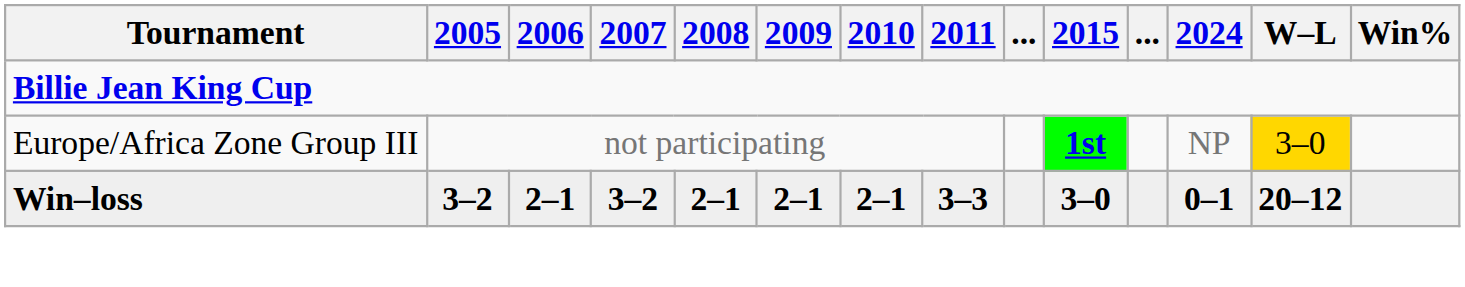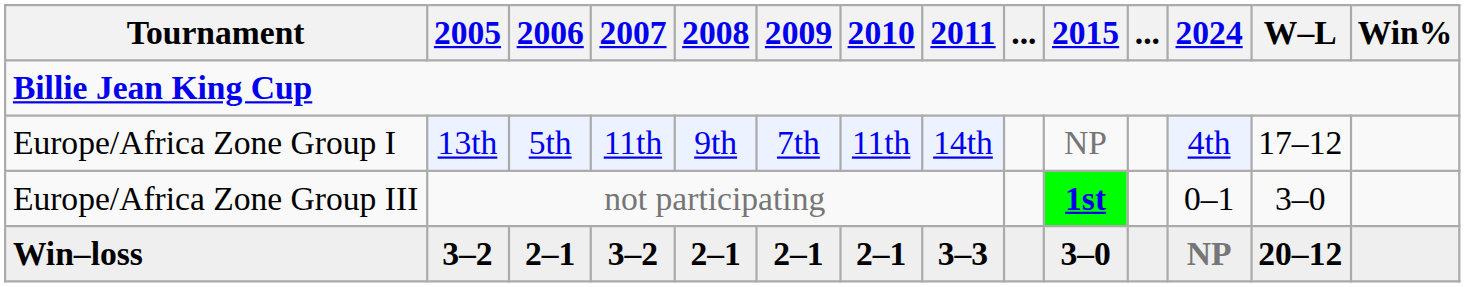 <table class="wikitable nowrap" style="text-align:center;font-size:95%">
 <tr>
 <th>Tournament</th>
 <th><a href='#'>2005</a></th>
 <th><a href='#'>2006</a></th>
 <th><a href='#'>2007</a></th>
 <th><a href='#'>2008</a></th>
 <th><a href='#'>2009</a></th>
 <th><a href='#'>2010</a></th>
 <th><a href='#'>2011</a></th>
 <th>...</th>
 <th><a href='#'>2015</a></th>
 <th>...</th>
 <th><a href='#'>2024</a></th>
 <th>W–L</th>
 <th>Win%</th>
 </tr>
 <tr>
 <td colspan=14 align=left><strong><a href='#'>Billie Jean King Cup</a></strong></td>
 </tr>
 <tr>
+<td align=left>Europe/Africa Zone Group I</td>
+<td bgcolor=ecf2ff><a href='#'>13th</a></td>
+<td bgcolor=ecf2ff><a href='#'>5th</a></td>
+<td bgcolor=ecf2ff><a href='#'>11th</a></td>
+<td bgcolor=ecf2ff><a href='#'>9th</a></td>
+<td bgcolor=ecf2ff><a href='#'>7th</a></td>
+<td bgcolor=ecf2ff><a href='#'>11th</a></td>
+<td bgcolor=ecf2ff><a href='#'>14th</a></td>
+<td></td>
+<td style=color:#767676>NP</td>
+<td></td>
+<td bgcolor=ecf2ff><a href='#'>4th</a></td>
+<td>17–12</td>
+<td></td>
+</tr>
+<tr>
 <td align=left>Europe/Africa Zone Group III</td>
 <td colspan=7 style=color:#767676>not participating</td>
 <td></td>
 <td bgcolor=lime><a href='#'><strong>1st</strong></a></td>
 <td></td>
-<td style=color:#767676>NP</td>
-<td style="background: gold;">3–0</td>
+<td>0–1</td>
+<td>3–0</td>
 <td></td>
 </tr>
 <tr style="font-weight:bold; background:#efefef;">
 <td style=text-align:left>Win–loss</td>
 <td>3–2</td>
 <td>2–1</td>
 <td>3–2</td>
 <td>2–1</td>
 <td>2–1</td>
 <td>2–1</td>
 <td>3–3</td>
 <td></td>
 <td>3–0</td>
 <td></td>
-<td>0–1</td>
+<td style=color:#767676>NP</td>
 <td>20–12</td>
 <td></td>
 </tr>
 </table>
